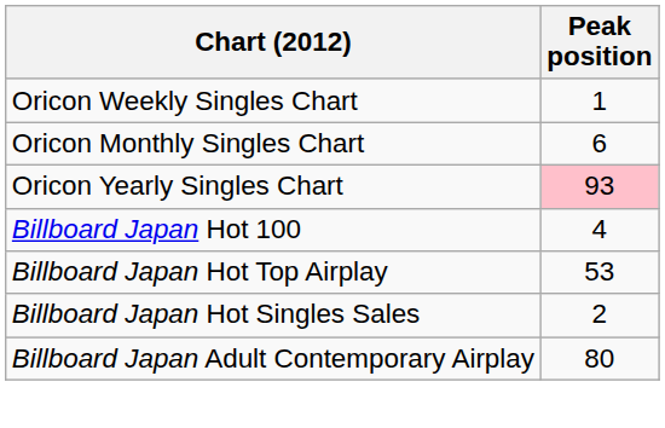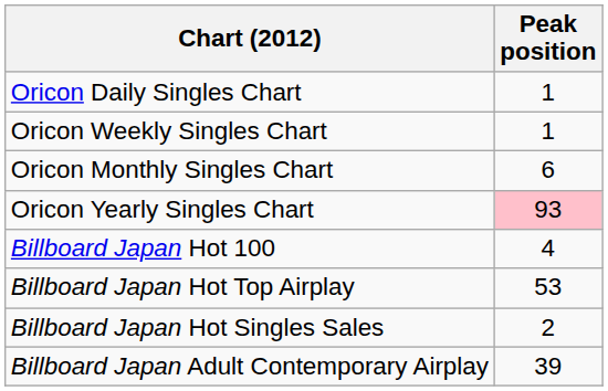 <table class="wikitable sortable" border="1">
 <tr>
 <th>Chart (2012)</th>
 <th>Peak<br>position</th>
+</tr>
+<tr>
+<td><a href='#'>Oricon</a> Daily Singles Chart</td>
+<td style="text-align:center;">1</td>
 </tr>
 <tr>
 <td>Oricon Weekly Singles Chart</td>
 <td style="text-align:center;">1</td>
 </tr>
 <tr>
 <td>Oricon Monthly Singles Chart</td>
 <td style="text-align:center;">6</td>
 </tr>
 <tr>
 <td>Oricon Yearly Singles Chart</td>
 <td style="background: pink; text-align:center;">93</td>
 </tr>
 <tr>
 <td><em><a href='#'>Billboard Japan</a></em> Hot 100</td>
 <td style="text-align:center;">4</td>
 </tr>
 <tr>
 <td><em>Billboard Japan</em> Hot Top Airplay</td>
 <td style="text-align:center;">53</td>
 </tr>
 <tr>
 <td><em>Billboard Japan</em> Hot Singles Sales</td>
 <td style="text-align:center;">2</td>
 </tr>
 <tr>
 <td><em>Billboard Japan</em> Adult Contemporary Airplay</td>
-<td style="text-align:center;">80</td>
+<td style="text-align:center;">39</td>
 </tr>
 </table>
